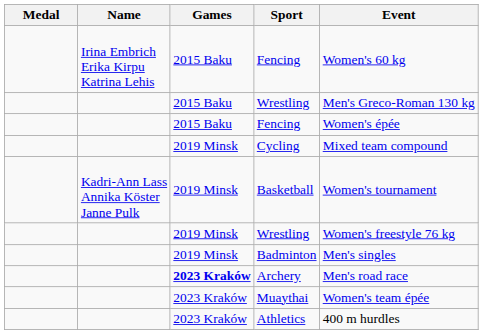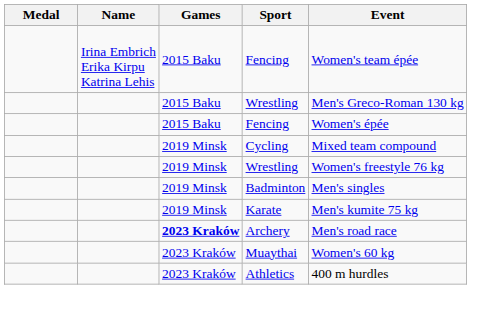 <table class="wikitable sortable">
 <tr>
 <th style="width:5em;">Medal</th>
 <th>Name</th>
 <th>Games</th>
 <th>Sport</th>
 <th>Event</th>
 </tr>
 <tr>
 <td></td>
 <td> <br> <a href='#'>Irina Embrich</a> <br> <a href='#'>Erika Kirpu</a> <br> <a href='#'>Katrina Lehis</a></td>
 <td> <a href='#'>2015 Baku</a></td>
 <td><a href='#'>Fencing</a></td>
-<td><a href='#'>Women's 60 kg</a></td>
+<td><a href='#'>Women's team épée</a></td>
 </tr>
 <tr>
 <td></td>
 <td></td>
 <td> <a href='#'>2015 Baku</a></td>
 <td><a href='#'>Wrestling</a></td>
 <td><a href='#'>Men's Greco-Roman 130 kg</a></td>
 </tr>
 <tr>
 <td></td>
 <td></td>
 <td> <a href='#'>2015 Baku</a></td>
 <td><a href='#'>Fencing</a></td>
 <td><a href='#'>Women's épée</a></td>
 </tr>
 <tr>
 <td></td>
 <td></td>
 <td> <a href='#'>2019 Minsk</a></td>
 <td><a href='#'>Cycling</a></td>
 <td><a href='#'>Mixed team compound</a></td>
 </tr>
 <tr>
 <td></td>
-<td><br><a href='#'>Kadri-Ann Lass</a><br><a href='#'>Annika Köster</a><br><a href='#'>Janne Pulk</a></td>
-<td> <a href='#'>2019 Minsk</a></td>
-<td><a href='#'>Basketball</a></td>
-<td><a href='#'>Women's tournament</a></td>
-</tr>
-<tr>
-<td></td>
 <td></td>
 <td> <a href='#'>2019 Minsk</a></td>
 <td><a href='#'>Wrestling</a></td>
 <td><a href='#'>Women's freestyle 76 kg</a></td>
 </tr>
 <tr>
 <td></td>
 <td></td>
 <td> <a href='#'>2019 Minsk</a></td>
 <td><a href='#'>Badminton</a></td>
 <td><a href='#'>Men's singles</a></td>
 </tr>
 <tr>
 <td></td>
+<td></td>
+<td> <a href='#'>2019 Minsk</a></td>
+<td><a href='#'>Karate</a></td>
+<td><a href='#'>Men's kumite 75 kg</a></td>
+</tr>
+<tr>
+<td></td>
 <td><br></td>
 <td><strong> <a href='#'>2023 Kraków</a></strong></td>
 <td><a href='#'>Archery</a></td>
 <td><a href='#'>Men's road race</a></td>
 </tr>
 <tr>
 <td></td>
 <td></td>
 <td> <a href='#'>2023 Kraków</a></td>
 <td><a href='#'>Muaythai</a></td>
-<td><a href='#'>Women's team épée</a></td>
+<td><a href='#'>Women's 60 kg</a></td>
 </tr>
 <tr>
 <td></td>
 <td></td>
 <td> <a href='#'>2023 Kraków</a></td>
 <td><a href='#'>Athletics</a></td>
 <td>400 m hurdles</td>
 </tr>
 </table>
